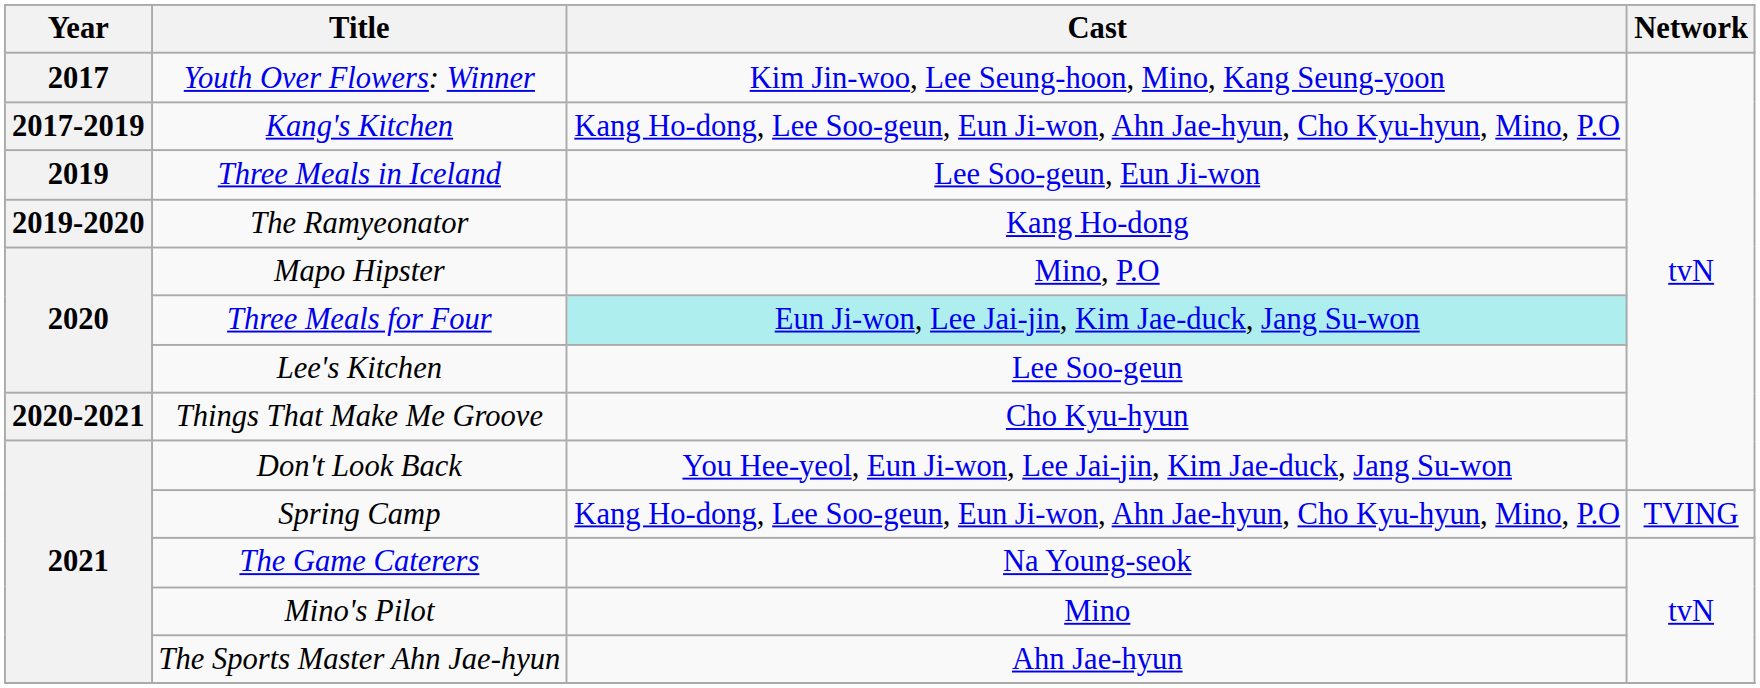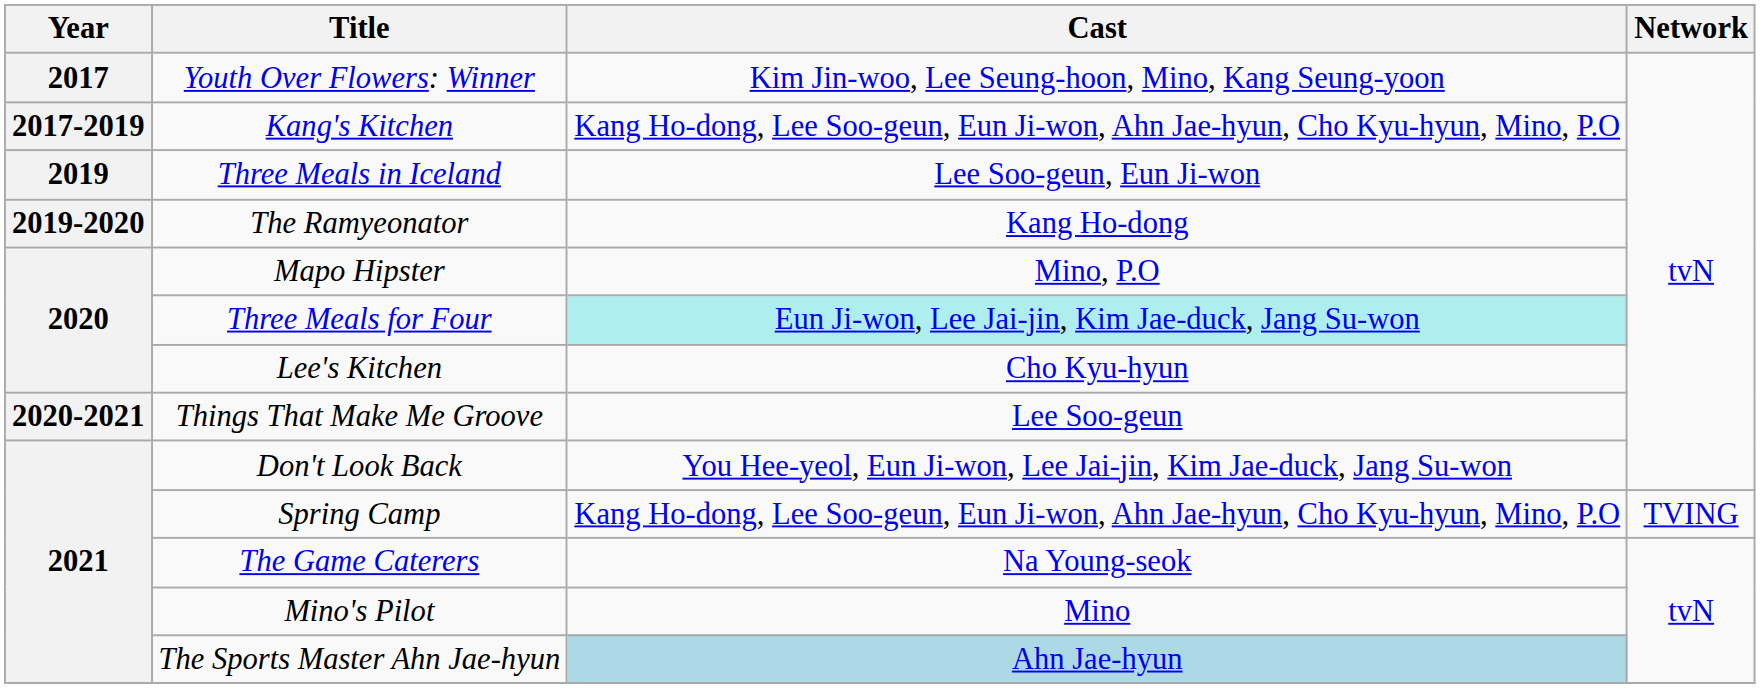 <table class="wikitable plainrowheaders" style="text-align:center">
 <tr>
 <th>Year</th>
 <th>Title</th>
 <th>Cast</th>
 <th>Network</th>
 </tr>
 <tr>
 <th>2017</th>
 <td><em><a href='#'>Youth Over Flowers</a>: <a href='#'>Winner</a></em></td>
 <td><a href='#'>Kim Jin-woo</a>, <a href='#'>Lee Seung-hoon</a>, <a href='#'>Mino</a>, <a href='#'>Kang Seung-yoon</a></td>
 <td rowspan=9><a href='#'>tvN</a></td>
 </tr>
 <tr>
 <th>2017-2019</th>
 <td><em><a href='#'>Kang's Kitchen</a></em></td>
 <td><a href='#'>Kang Ho-dong</a>, <a href='#'>Lee Soo-geun</a>, <a href='#'>Eun Ji-won</a>, <a href='#'>Ahn Jae-hyun</a>, <a href='#'>Cho Kyu-hyun</a>, <a href='#'>Mino</a>, <a href='#'>P.O</a></td>
 </tr>
 <tr>
 <th>2019</th>
 <td><em><a href='#'>Three Meals in Iceland</a></em></td>
 <td><a href='#'>Lee Soo-geun</a>, <a href='#'>Eun Ji-won</a></td>
 </tr>
 <tr>
 <th>2019-2020</th>
 <td><em>The Ramyeonator</em></td>
 <td><a href='#'>Kang Ho-dong</a></td>
 </tr>
 <tr>
 <th rowspan=3>2020</th>
 <td><em>Mapo Hipster</em></td>
 <td><a href='#'>Mino</a>, <a href='#'>P.O</a></td>
 </tr>
 <tr>
 <td><em><a href='#'>Three Meals for Four</a></em></td>
 <td style="background: paleturquoise;"><a href='#'>Eun Ji-won</a>, <a href='#'>Lee Jai-jin</a>, <a href='#'>Kim Jae-duck</a>, <a href='#'>Jang Su-won</a></td>
 </tr>
 <tr>
 <td><em>Lee's Kitchen</em></td>
-<td><a href='#'>Lee Soo-geun</a></td>
+<td><a href='#'>Cho Kyu-hyun</a></td>
 </tr>
 <tr>
 <th>2020-2021</th>
 <td><em>Things That Make Me Groove</em></td>
-<td><a href='#'>Cho Kyu-hyun</a></td>
+<td><a href='#'>Lee Soo-geun</a></td>
 </tr>
 <tr>
 <th rowspan=5>2021</th>
 <td><em>Don't Look Back</em></td>
 <td><a href='#'>You Hee-yeol</a>, <a href='#'>Eun Ji-won</a>, <a href='#'>Lee Jai-jin</a>, <a href='#'>Kim Jae-duck</a>, <a href='#'>Jang Su-won</a></td>
 </tr>
 <tr>
 <td><em>Spring Camp</em></td>
 <td><a href='#'>Kang Ho-dong</a>, <a href='#'>Lee Soo-geun</a>, <a href='#'>Eun Ji-won</a>, <a href='#'>Ahn Jae-hyun</a>, <a href='#'>Cho Kyu-hyun</a>, <a href='#'>Mino</a>, <a href='#'>P.O</a></td>
 <td><a href='#'>TVING</a></td>
 </tr>
 <tr>
 <td><em><a href='#'>The Game Caterers</a></em></td>
 <td><a href='#'>Na Young-seok</a></td>
 <td rowspan=3><a href='#'>tvN</a></td>
 </tr>
 <tr>
 <td><em>Mino's Pilot</em></td>
 <td><a href='#'>Mino</a></td>
 </tr>
 <tr>
 <td><em>The Sports Master Ahn Jae-hyun</em></td>
-<td><a href='#'>Ahn Jae-hyun</a></td>
+<td style="background: lightblue;"><a href='#'>Ahn Jae-hyun</a></td>
 </tr>
 <tr>
 </tr>
 </table>
